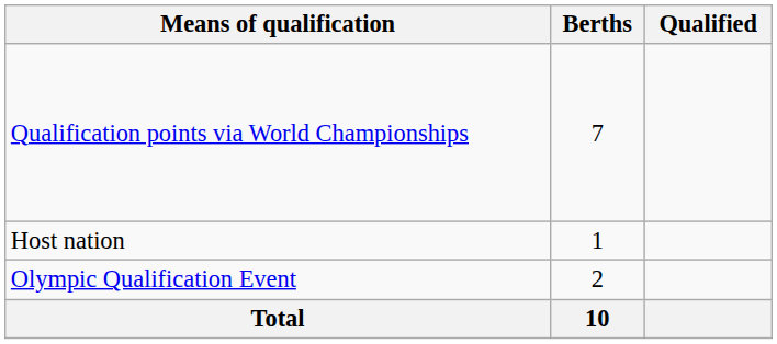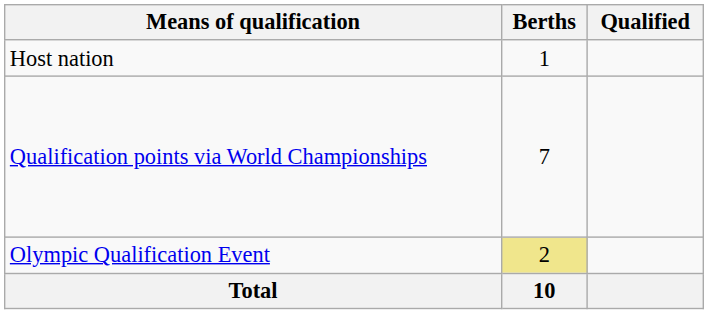 <table class="wikitable" style="width:500px;">
 <tr>
 <th>Means of qualification</th>
 <th>Berths</th>
 <th>Qualified</th>
 </tr>
 <tr>
+<td>Host nation</td>
+<td align=center>1</td>
+<td></td>
+</tr>
+<tr>
 <td><a href='#'>Qualification points via World Championships</a></td>
 <td align=center>7</td>
 <td><br><br><br><br><br><br></td>
 </tr>
 <tr>
-<td>Host nation</td>
-<td align=center>1</td>
-<td></td>
-</tr>
-<tr>
 <td><a href='#'>Olympic Qualification Event</a></td>
-<td align=center>2</td>
+<td align=center style="background: khaki;">2</td>
 <td><br></td>
 </tr>
 <tr>
 <th>Total</th>
 <th>10</th>
 <th></th>
 </tr>
 </table>
